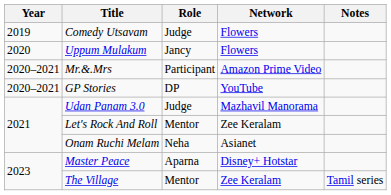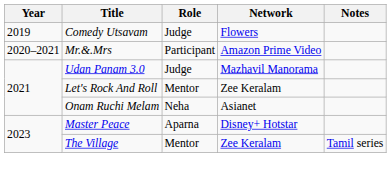 <table class="wikitable sortable">
 <tr>
 <th scope="col">Year</th>
 <th scope="col">Title</th>
 <th scope="col">Role</th>
 <th scope="col">Network</th>
 <th>Notes</th>
 </tr>
 <tr>
 <td>2019</td>
 <td><em>Comedy Utsavam</em></td>
 <td>Judge</td>
 <td><a href='#'>Flowers</a></td>
 <td></td>
 </tr>
 <tr>
-<td>2020</td>
-<td><em><a href='#'>Uppum Mulakum</a></em></td>
-<td>Jancy</td>
-<td><a href='#'>Flowers</a></td>
-<td></td>
-</tr>
-<tr>
 <td>2020–2021</td>
 <td><em>Mr.&.Mrs</em></td>
 <td>Participant</td>
 <td><a href='#'>Amazon Prime Video</a></td>
-<td></td>
-</tr>
-<tr>
-<td>2020–2021</td>
-<td><em>GP Stories</em></td>
-<td>DP</td>
-<td><a href='#'>YouTube</a></td>
 <td></td>
 </tr>
 <tr>
 <td rowspan="3">2021</td>
 <td><em><a href='#'>Udan Panam 3.0</a></em></td>
 <td>Judge</td>
 <td><a href='#'>Mazhavil Manorama</a></td>
 <td></td>
 </tr>
 <tr>
 <td><em>Let's Rock And Roll</em></td>
 <td>Mentor</td>
 <td>Zee Keralam</td>
 <td></td>
 </tr>
 <tr>
 <td><em>Onam Ruchi Melam</em></td>
 <td>Neha</td>
 <td>Asianet</td>
 <td></td>
 </tr>
 <tr>
 <td rowspan="2">2023</td>
 <td><em><a href='#'>Master Peace</a></em></td>
 <td>Aparna</td>
 <td><a href='#'>Disney+ Hotstar</a></td>
 <td></td>
 </tr>
 <tr>
 <td><em><a href='#'>The Village</a></em></td>
 <td>Mentor</td>
 <td><a href='#'>Zee Keralam</a></td>
 <td><a href='#'>Tamil</a> series</td>
 </tr>
 </table>
